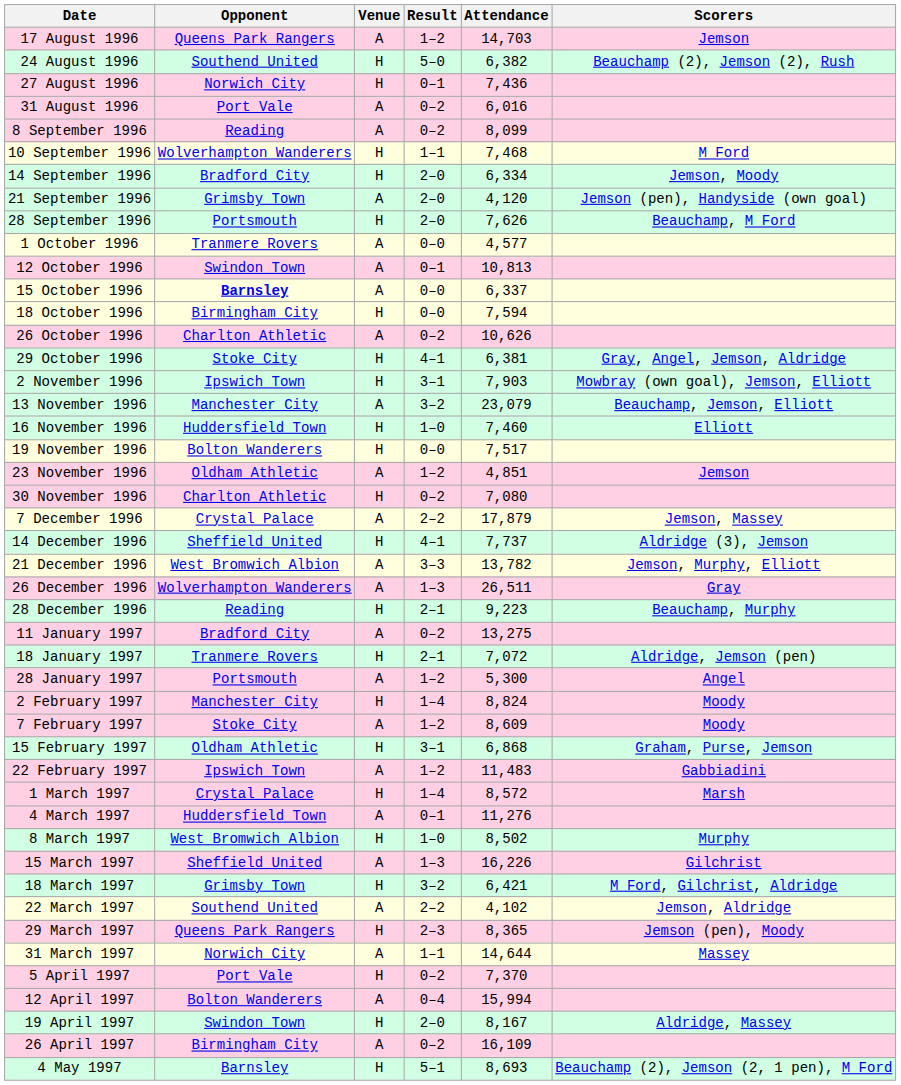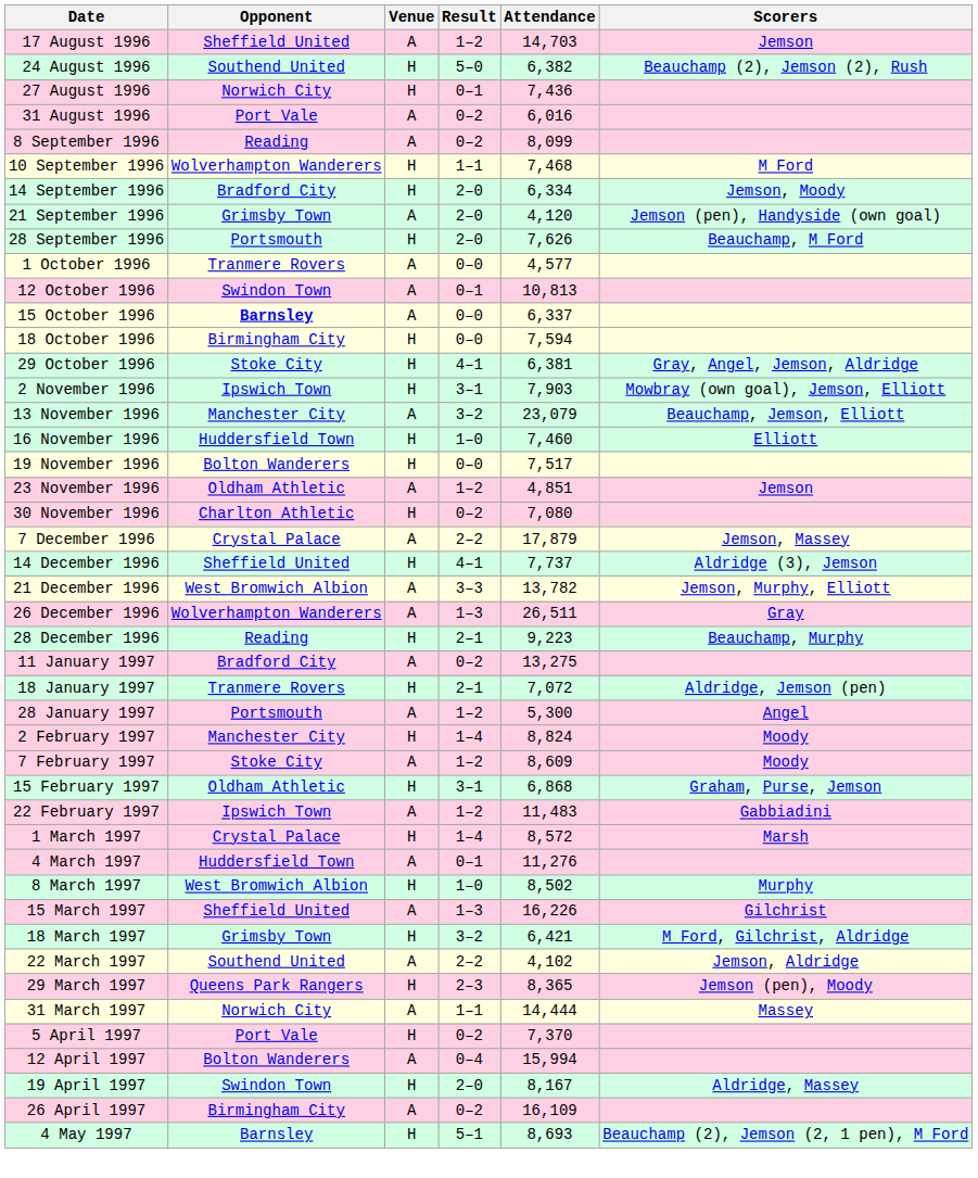 <table class="wikitable sortable" style="font-size:100%; text-align:center">
 <tr>
 <th>Date</th>
 <th>Opponent</th>
 <th>Venue</th>
 <th>Result</th>
 <th>Attendance</th>
 <th>Scorers</th>
 </tr>
 <tr style="background-color: #ffd0e3;">
 <td>17 August 1996</td>
-<td><a href='#'>Queens Park Rangers</a></td>
+<td><a href='#'>Sheffield United</a></td>
 <td>A</td>
 <td>1–2</td>
 <td>14,703</td>
 <td><a href='#'>Jemson</a></td>
 </tr>
 <tr style="background-color: #d0ffe3;">
 <td>24 August 1996</td>
 <td><a href='#'>Southend United</a></td>
 <td>H</td>
 <td>5–0</td>
 <td>6,382</td>
 <td><a href='#'>Beauchamp</a> (2), <a href='#'>Jemson</a> (2), <a href='#'>Rush</a></td>
 </tr>
 <tr style="background-color: #ffd0e3;">
 <td>27 August 1996</td>
 <td><a href='#'>Norwich City</a></td>
 <td>H</td>
 <td>0–1</td>
 <td>7,436</td>
 <td></td>
 </tr>
 <tr style="background-color: #ffd0e3;">
 <td>31 August 1996</td>
 <td><a href='#'>Port Vale</a></td>
 <td>A</td>
 <td>0–2</td>
 <td>6,016</td>
 <td></td>
 </tr>
 <tr style="background-color: #ffd0e3;">
 <td>8 September 1996</td>
 <td><a href='#'>Reading</a></td>
 <td>A</td>
 <td>0–2</td>
 <td>8,099</td>
 <td></td>
 </tr>
 <tr style="background-color: #ffffdd;">
 <td>10 September 1996</td>
 <td><a href='#'>Wolverhampton Wanderers</a></td>
 <td>H</td>
 <td>1–1</td>
 <td>7,468</td>
 <td><a href='#'>M Ford</a></td>
 </tr>
 <tr style="background-color: #d0ffe3;">
 <td>14 September 1996</td>
 <td><a href='#'>Bradford City</a></td>
 <td>H</td>
 <td>2–0</td>
 <td>6,334</td>
 <td><a href='#'>Jemson</a>, <a href='#'>Moody</a></td>
 </tr>
 <tr style="background-color: #d0ffe3;">
 <td>21 September 1996</td>
 <td><a href='#'>Grimsby Town</a></td>
 <td>A</td>
 <td>2–0</td>
 <td>4,120</td>
 <td><a href='#'>Jemson</a> (pen), <a href='#'>Handyside</a> (own goal)</td>
 </tr>
 <tr style="background-color: #d0ffe3;">
 <td>28 September 1996</td>
 <td><a href='#'>Portsmouth</a></td>
 <td>H</td>
 <td>2–0</td>
 <td>7,626</td>
 <td><a href='#'>Beauchamp</a>, <a href='#'>M Ford</a></td>
 </tr>
 <tr style="background-color: #ffffdd;">
 <td>1 October 1996</td>
 <td><a href='#'>Tranmere Rovers</a></td>
 <td>A</td>
 <td>0–0</td>
 <td>4,577</td>
 <td></td>
 </tr>
 <tr style="background-color: #ffd0e3;">
 <td>12 October 1996</td>
 <td><a href='#'>Swindon Town</a></td>
 <td>A</td>
 <td>0–1</td>
 <td>10,813</td>
 <td></td>
 </tr>
 <tr style="background-color: #ffffdd;">
 <td>15 October 1996</td>
 <td><strong><a href='#'>Barnsley</a></strong></td>
 <td>A</td>
 <td>0–0</td>
 <td>6,337</td>
 <td></td>
 </tr>
 <tr style="background-color: #ffffdd;">
 <td>18 October 1996</td>
 <td><a href='#'>Birmingham City</a></td>
 <td>H</td>
 <td>0–0</td>
 <td>7,594</td>
-<td></td>
-</tr>
-<tr style="background-color: #ffd0e3;">
-<td>26 October 1996</td>
-<td><a href='#'>Charlton Athletic</a></td>
-<td>A</td>
-<td>0–2</td>
-<td>10,626</td>
 <td></td>
 </tr>
 <tr style="background-color: #d0ffe3;">
 <td>29 October 1996</td>
 <td><a href='#'>Stoke City</a></td>
 <td>H</td>
 <td>4–1</td>
 <td>6,381</td>
 <td><a href='#'>Gray</a>, <a href='#'>Angel</a>, <a href='#'>Jemson</a>, <a href='#'>Aldridge</a></td>
 </tr>
 <tr style="background-color: #d0ffe3;">
 <td>2 November 1996</td>
 <td><a href='#'>Ipswich Town</a></td>
 <td>H</td>
 <td>3–1</td>
 <td>7,903</td>
 <td><a href='#'>Mowbray</a> (own goal), <a href='#'>Jemson</a>, <a href='#'>Elliott</a></td>
 </tr>
 <tr style="background-color: #d0ffe3;">
 <td>13 November 1996</td>
 <td><a href='#'>Manchester City</a></td>
 <td>A</td>
 <td>3–2</td>
 <td>23,079</td>
 <td><a href='#'>Beauchamp</a>, <a href='#'>Jemson</a>, <a href='#'>Elliott</a></td>
 </tr>
 <tr style="background-color: #d0ffe3;">
 <td>16 November 1996</td>
 <td><a href='#'>Huddersfield Town</a></td>
 <td>H</td>
 <td>1–0</td>
 <td>7,460</td>
 <td><a href='#'>Elliott</a></td>
 </tr>
 <tr style="background-color: #ffffdd;">
 <td>19 November 1996</td>
 <td><a href='#'>Bolton Wanderers</a></td>
 <td>H</td>
 <td>0–0</td>
 <td>7,517</td>
 <td></td>
 </tr>
 <tr style="background-color: #ffd0e3;">
 <td>23 November 1996</td>
 <td><a href='#'>Oldham Athletic</a></td>
 <td>A</td>
 <td>1–2</td>
 <td>4,851</td>
 <td><a href='#'>Jemson</a></td>
 </tr>
 <tr style="background-color: #ffd0e3;">
 <td>30 November 1996</td>
 <td><a href='#'>Charlton Athletic</a></td>
 <td>H</td>
 <td>0–2</td>
 <td>7,080</td>
 <td></td>
 </tr>
 <tr style="background-color: #ffffdd;">
 <td>7 December 1996</td>
 <td><a href='#'>Crystal Palace</a></td>
 <td>A</td>
 <td>2–2</td>
 <td>17,879</td>
 <td><a href='#'>Jemson</a>, <a href='#'>Massey</a></td>
 </tr>
 <tr style="background-color: #d0ffe3;">
 <td>14 December 1996</td>
 <td><a href='#'>Sheffield United</a></td>
 <td>H</td>
 <td>4–1</td>
 <td>7,737</td>
 <td><a href='#'>Aldridge</a> (3), <a href='#'>Jemson</a></td>
 </tr>
 <tr style="background-color: #ffffdd;">
 <td>21 December 1996</td>
 <td><a href='#'>West Bromwich Albion</a></td>
 <td>A</td>
 <td>3–3</td>
 <td>13,782</td>
 <td><a href='#'>Jemson</a>, <a href='#'>Murphy</a>, <a href='#'>Elliott</a></td>
 </tr>
 <tr style="background-color: #ffd0e3;">
 <td>26 December 1996</td>
 <td><a href='#'>Wolverhampton Wanderers</a></td>
 <td>A</td>
 <td>1–3</td>
 <td>26,511</td>
 <td><a href='#'>Gray</a></td>
 </tr>
 <tr style="background-color: #d0ffe3;">
 <td>28 December 1996</td>
 <td><a href='#'>Reading</a></td>
 <td>H</td>
 <td>2–1</td>
 <td>9,223</td>
 <td><a href='#'>Beauchamp</a>, <a href='#'>Murphy</a></td>
 </tr>
 <tr style="background-color: #ffd0e3;">
 <td>11 January 1997</td>
 <td><a href='#'>Bradford City</a></td>
 <td>A</td>
 <td>0–2</td>
 <td>13,275</td>
 <td></td>
 </tr>
 <tr style="background-color: #d0ffe3;">
 <td>18 January 1997</td>
 <td><a href='#'>Tranmere Rovers</a></td>
 <td>H</td>
 <td>2–1</td>
 <td>7,072</td>
 <td><a href='#'>Aldridge</a>, <a href='#'>Jemson</a> (pen)</td>
 </tr>
 <tr style="background-color: #ffd0e3;">
 <td>28 January 1997</td>
 <td><a href='#'>Portsmouth</a></td>
 <td>A</td>
 <td>1–2</td>
 <td>5,300</td>
 <td><a href='#'>Angel</a></td>
 </tr>
 <tr style="background-color: #ffd0e3;">
 <td>2 February 1997</td>
 <td><a href='#'>Manchester City</a></td>
 <td>H</td>
 <td>1–4</td>
 <td>8,824</td>
 <td><a href='#'>Moody</a></td>
 </tr>
 <tr style="background-color: #ffd0e3;">
 <td>7 February 1997</td>
 <td><a href='#'>Stoke City</a></td>
 <td>A</td>
 <td>1–2</td>
 <td>8,609</td>
 <td><a href='#'>Moody</a></td>
 </tr>
 <tr style="background-color: #d0ffe3;">
 <td>15 February 1997</td>
 <td><a href='#'>Oldham Athletic</a></td>
 <td>H</td>
 <td>3–1</td>
 <td>6,868</td>
 <td><a href='#'>Graham</a>, <a href='#'>Purse</a>, <a href='#'>Jemson</a></td>
 </tr>
 <tr style="background-color: #ffd0e3;">
 <td>22 February 1997</td>
 <td><a href='#'>Ipswich Town</a></td>
 <td>A</td>
 <td>1–2</td>
 <td>11,483</td>
 <td><a href='#'>Gabbiadini</a></td>
 </tr>
 <tr style="background-color: #ffd0e3;">
 <td>1 March 1997</td>
 <td><a href='#'>Crystal Palace</a></td>
 <td>H</td>
 <td>1–4</td>
 <td>8,572</td>
 <td><a href='#'>Marsh</a></td>
 </tr>
 <tr style="background-color: #ffd0e3;">
 <td>4 March 1997</td>
 <td><a href='#'>Huddersfield Town</a></td>
 <td>A</td>
 <td>0–1</td>
 <td>11,276</td>
 <td></td>
 </tr>
 <tr style="background-color: #d0ffe3;">
 <td>8 March 1997</td>
 <td><a href='#'>West Bromwich Albion</a></td>
 <td>H</td>
 <td>1–0</td>
 <td>8,502</td>
 <td><a href='#'>Murphy</a></td>
 </tr>
 <tr style="background-color: #ffd0e3;">
 <td>15 March 1997</td>
 <td><a href='#'>Sheffield United</a></td>
 <td>A</td>
 <td>1–3</td>
 <td>16,226</td>
 <td><a href='#'>Gilchrist</a></td>
 </tr>
 <tr style="background-color: #d0ffe3;">
 <td>18 March 1997</td>
 <td><a href='#'>Grimsby Town</a></td>
 <td>H</td>
 <td>3–2</td>
 <td>6,421</td>
 <td><a href='#'>M Ford</a>, <a href='#'>Gilchrist</a>, <a href='#'>Aldridge</a></td>
 </tr>
 <tr style="background-color: #ffffdd;">
 <td>22 March 1997</td>
 <td><a href='#'>Southend United</a></td>
 <td>A</td>
 <td>2–2</td>
 <td>4,102</td>
 <td><a href='#'>Jemson</a>, <a href='#'>Aldridge</a></td>
 </tr>
 <tr style="background-color: #ffd0e3;">
 <td>29 March 1997</td>
 <td><a href='#'>Queens Park Rangers</a></td>
 <td>H</td>
 <td>2–3</td>
 <td>8,365</td>
 <td><a href='#'>Jemson</a> (pen), <a href='#'>Moody</a></td>
 </tr>
 <tr style="background-color: #ffffdd;">
 <td>31 March 1997</td>
 <td><a href='#'>Norwich City</a></td>
 <td>A</td>
 <td>1–1</td>
-<td>14,644</td>
+<td>14,444</td>
 <td><a href='#'>Massey</a></td>
 </tr>
 <tr style="background-color: #ffd0e3;">
 <td>5 April 1997</td>
 <td><a href='#'>Port Vale</a></td>
 <td>H</td>
 <td>0–2</td>
 <td>7,370</td>
 <td></td>
 </tr>
 <tr style="background-color: #ffd0e3;">
 <td>12 April 1997</td>
 <td><a href='#'>Bolton Wanderers</a></td>
 <td>A</td>
 <td>0–4</td>
 <td>15,994</td>
 <td></td>
 </tr>
 <tr style="background-color: #d0ffe3;">
 <td>19 April 1997</td>
 <td><a href='#'>Swindon Town</a></td>
 <td>H</td>
 <td>2–0</td>
 <td>8,167</td>
 <td><a href='#'>Aldridge</a>, <a href='#'>Massey</a></td>
 </tr>
 <tr style="background-color: #ffd0e3;">
 <td>26 April 1997</td>
 <td><a href='#'>Birmingham City</a></td>
 <td>A</td>
 <td>0–2</td>
 <td>16,109</td>
 <td></td>
 </tr>
 <tr style="background-color: #d0ffe3;">
 <td>4 May 1997</td>
 <td><a href='#'>Barnsley</a></td>
 <td>H</td>
 <td>5–1</td>
 <td>8,693</td>
 <td><a href='#'>Beauchamp</a> (2), <a href='#'>Jemson</a> (2, 1 pen), <a href='#'>M Ford</a></td>
 </tr>
 </table>
